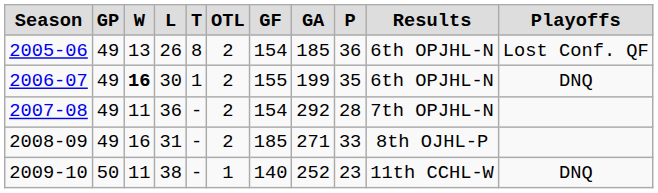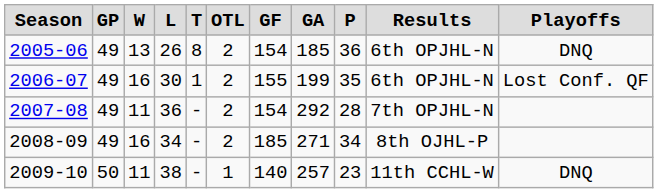 <table class="wikitable">
 <tr align="center"  bgcolor="#dddddd">
 <td><strong>Season</strong></td>
 <td><strong>GP</strong></td>
 <td><strong>W</strong></td>
 <td><strong>L</strong></td>
 <td><strong>T</strong></td>
 <td><strong>OTL</strong></td>
 <td><strong>GF</strong></td>
 <td><strong>GA</strong></td>
 <td><strong>P</strong></td>
 <td><strong>Results</strong></td>
 <td><strong>Playoffs</strong></td>
 </tr>
 <tr align="center">
 <td><a href='#'>2005-06</a></td>
 <td>49</td>
 <td>13</td>
 <td>26</td>
 <td>8</td>
 <td>2</td>
 <td>154</td>
 <td>185</td>
 <td>36</td>
 <td>6th OPJHL-N</td>
-<td>Lost Conf. QF</td>
+<td>DNQ</td>
 </tr>
 <tr align="center">
 <td><a href='#'>2006-07</a></td>
 <td>49</td>
-<td><strong>16</strong></td>
+<td>16</td>
 <td>30</td>
 <td>1</td>
 <td>2</td>
 <td>155</td>
 <td>199</td>
 <td>35</td>
 <td>6th OPJHL-N</td>
-<td>DNQ</td>
+<td>Lost Conf. QF</td>
 </tr>
 <tr align="center">
 <td><a href='#'>2007-08</a></td>
 <td>49</td>
 <td>11</td>
 <td>36</td>
 <td>-</td>
 <td>2</td>
 <td>154</td>
 <td>292</td>
 <td>28</td>
 <td>7th OPJHL-N</td>
 <td></td>
 </tr>
 <tr align="center">
 <td>2008-09</td>
 <td>49</td>
 <td>16</td>
-<td>31</td>
+<td>34</td>
 <td>-</td>
 <td>2</td>
 <td>185</td>
 <td>271</td>
-<td>33</td>
+<td>34</td>
 <td>8th OJHL-P</td>
 <td></td>
 </tr>
 <tr align="center">
 <td>2009-10</td>
 <td>50</td>
 <td>11</td>
 <td>38</td>
 <td>-</td>
 <td>1</td>
 <td>140</td>
-<td>252</td>
+<td>257</td>
 <td>23</td>
 <td>11th CCHL-W</td>
 <td>DNQ</td>
 </tr>
 </table>
